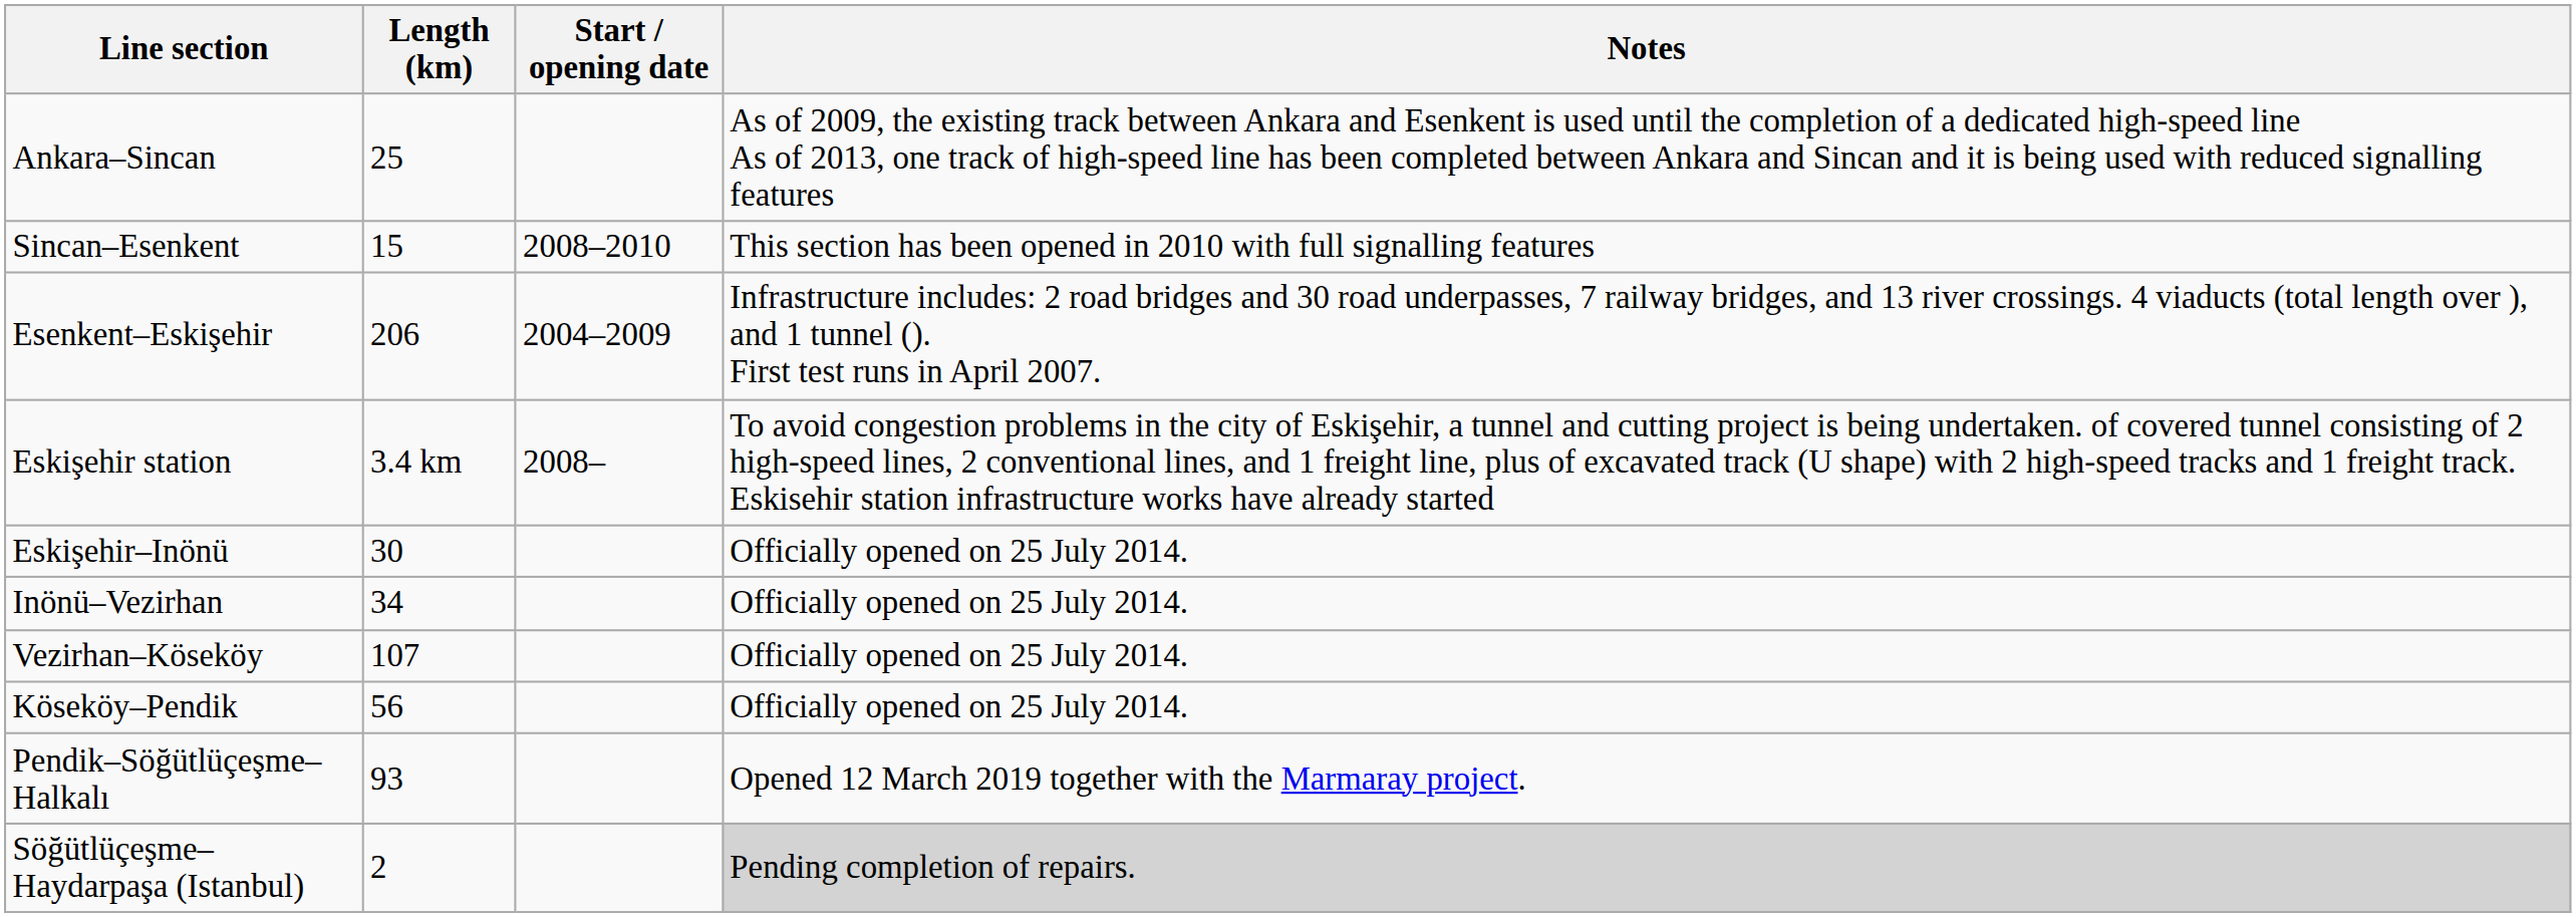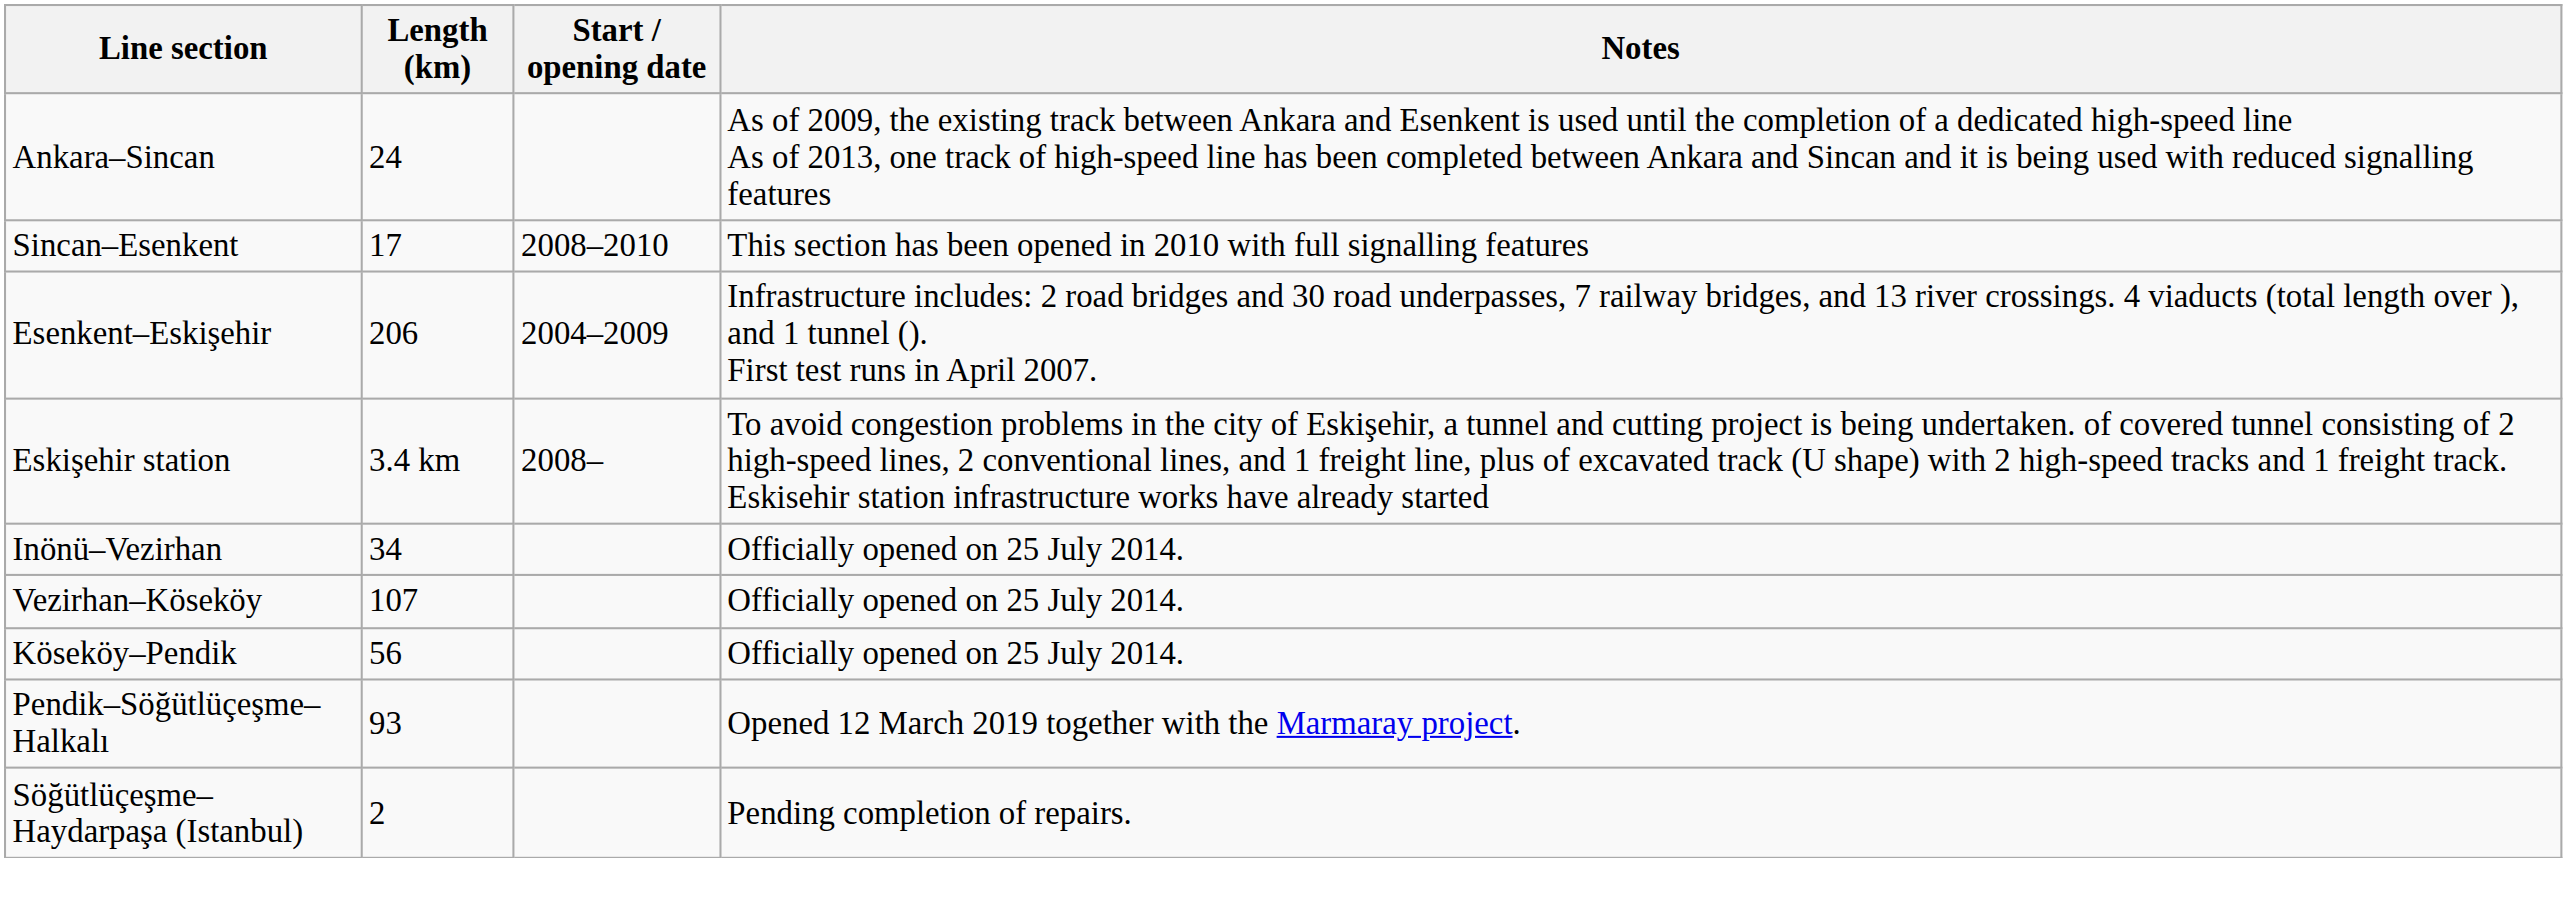 <table class="wikitable">
 <tr>
 <th>Line section</th>
 <th>Length (km)</th>
 <th>Start / opening date</th>
 <th>Notes</th>
 </tr>
 <tr>
 <td>Ankara–Sincan</td>
-<td>25</td>
+<td>24</td>
 <td></td>
 <td>As of 2009, the existing track between Ankara and Esenkent is used until the completion of a dedicated high-speed line<br>As of 2013, one track of high-speed line has been completed between Ankara and Sincan and it is being used with reduced signalling features</td>
 </tr>
 <tr>
 <td>Sincan–Esenkent</td>
-<td>15</td>
+<td>17</td>
 <td>2008–2010</td>
 <td>This section has been opened in 2010 with full signalling features</td>
 </tr>
 <tr>
 <td>Esenkent–Eskişehir</td>
 <td>206</td>
 <td>2004–2009</td>
 <td>Infrastructure includes: 2 road bridges and 30 road underpasses, 7 railway bridges, and 13 river crossings. 4 viaducts (total length over ), and 1 tunnel ().<br>First test runs in April 2007.</td>
 </tr>
 <tr>
 <td>Eskişehir station</td>
 <td>3.4 km</td>
 <td>2008–</td>
 <td>To avoid congestion problems in the city of Eskişehir, a tunnel and cutting project is being undertaken.  of covered tunnel consisting of 2 high-speed lines, 2 conventional lines, and 1 freight line, plus  of excavated track (U shape) with 2 high-speed tracks and 1 freight track.<br>Eskisehir station infrastructure works have already started</td>
-</tr>
-<tr>
-<td>Eskişehir–Inönü</td>
-<td>30</td>
-<td></td>
-<td>Officially opened on 25 July 2014.</td>
 </tr>
 <tr>
 <td>Inönü–Vezirhan</td>
 <td>34</td>
 <td></td>
 <td>Officially opened on 25 July 2014.</td>
 </tr>
 <tr>
 <td>Vezirhan–Köseköy</td>
 <td>107</td>
 <td></td>
 <td>Officially opened on 25 July 2014.</td>
 </tr>
 <tr>
 <td>Köseköy–Pendik</td>
 <td>56</td>
 <td></td>
 <td>Officially opened on 25 July 2014.</td>
 </tr>
 <tr>
 <td>Pendik–Söğütlüçeşme–Halkalı</td>
 <td>93</td>
 <td></td>
 <td>Opened 12 March 2019 together with the <a href='#'>Marmaray project</a>.</td>
 </tr>
 <tr>
 <td>Söğütlüçeşme–Haydarpaşa (Istanbul)</td>
 <td>2</td>
 <td></td>
-<td style="background: lightgrey;">Pending completion of repairs.</td>
+<td>Pending completion of repairs.</td>
 </tr>
 </table>
